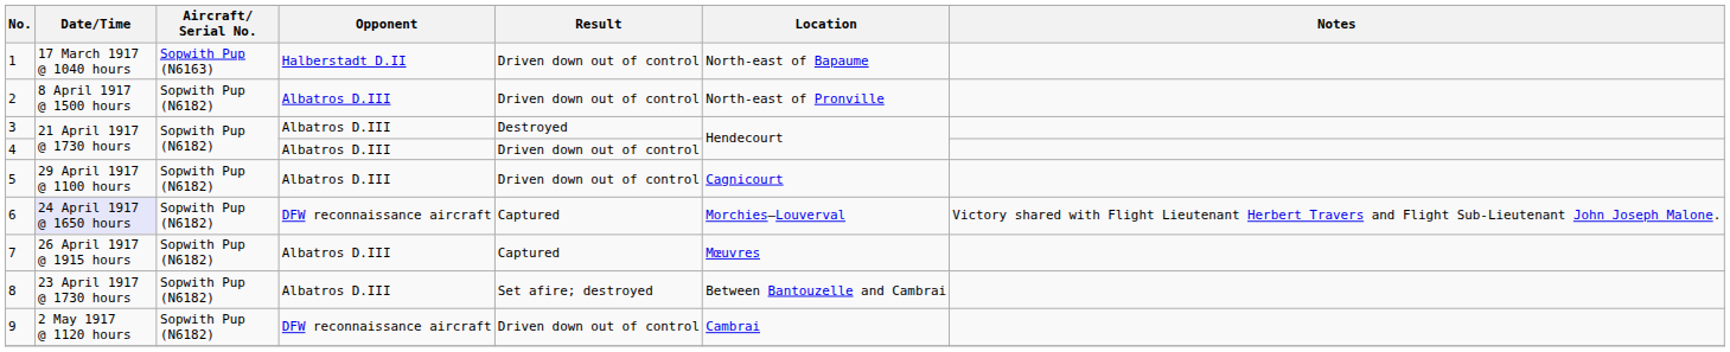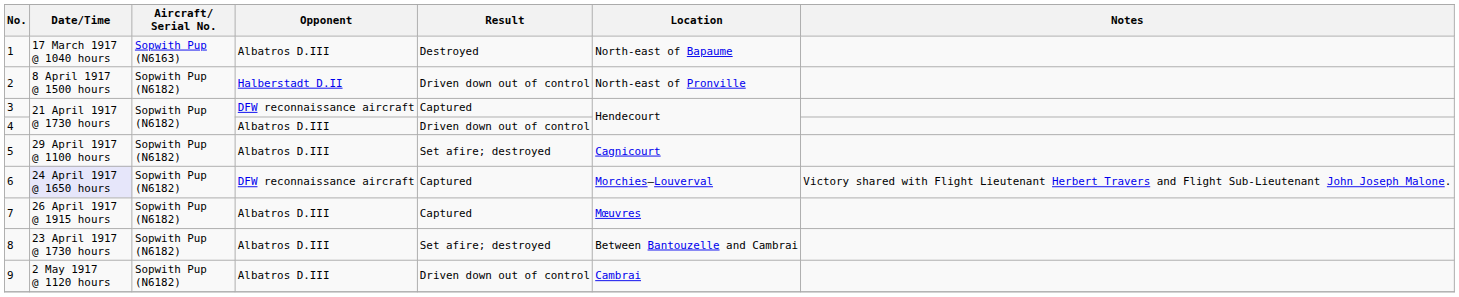 <table class="wikitable" style="font-size:90%;">
 <tr>
 </tr>
 <tr>
 <th>No.</th>
 <th width="105">Date/Time</th>
 <th width="105">Aircraft/<br>Serial No.</th>
 <th>Opponent</th>
 <th>Result</th>
 <th>Location</th>
 <th>Notes</th>
 </tr>
 <tr>
 <td>1</td>
 <td>17 March 1917<br>@ 1040 hours</td>
 <td><a href='#'>Sopwith Pup</a><br>(N6163)</td>
-<td><a href='#'>Halberstadt D.II</a></td>
-<td>Driven down out of control</td>
+<td>Albatros D.III</td>
+<td>Destroyed</td>
 <td>North-east of <a href='#'>Bapaume</a></td>
 <td></td>
 </tr>
 <tr>
 <td>2</td>
 <td>8 April 1917<br>@ 1500 hours</td>
 <td>Sopwith Pup<br>(N6182)</td>
-<td><a href='#'>Albatros D.III</a></td>
+<td><a href='#'>Halberstadt D.II</a></td>
 <td>Driven down out of control</td>
 <td>North-east of <a href='#'>Pronville</a></td>
 <td></td>
 </tr>
 <tr>
 <td>3</td>
 <td rowspan="2">21 April 1917<br>@ 1730 hours</td>
 <td rowspan="2">Sopwith Pup<br>(N6182)</td>
-<td>Albatros D.III</td>
-<td>Destroyed</td>
+<td><a href='#'>DFW</a> reconnaissance aircraft</td>
+<td>Captured</td>
 <td rowspan="2">Hendecourt</td>
 <td></td>
 </tr>
 <tr>
 <td>4</td>
 <td>Albatros D.III</td>
 <td>Driven down out of control</td>
 <td></td>
 </tr>
 <tr>
 <td>5</td>
 <td>29 April 1917<br>@ 1100 hours</td>
 <td>Sopwith Pup<br>(N6182)</td>
 <td>Albatros D.III</td>
-<td>Driven down out of control</td>
+<td>Set afire; destroyed</td>
 <td><a href='#'>Cagnicourt</a></td>
 <td></td>
 </tr>
 <tr>
 <td>6</td>
 <td style="background: lavender;">24 April 1917<br>@ 1650 hours</td>
 <td>Sopwith Pup<br>(N6182)</td>
 <td><a href='#'>DFW</a> reconnaissance aircraft</td>
 <td>Captured</td>
 <td><a href='#'>Morchies</a>—<a href='#'>Louverval</a></td>
 <td>Victory shared with Flight Lieutenant <a href='#'>Herbert Travers</a> and Flight Sub-Lieutenant <a href='#'>John Joseph Malone</a>.</td>
 </tr>
 <tr>
 <td>7</td>
 <td>26 April 1917<br>@ 1915 hours</td>
 <td>Sopwith Pup<br>(N6182)</td>
 <td>Albatros D.III</td>
 <td>Captured</td>
 <td><a href='#'>Mœuvres</a></td>
 <td></td>
 </tr>
 <tr>
 <td>8</td>
 <td>23 April 1917<br>@ 1730 hours</td>
 <td>Sopwith Pup<br>(N6182)</td>
 <td>Albatros D.III</td>
 <td>Set afire; destroyed</td>
 <td>Between <a href='#'>Bantouzelle</a> and Cambrai</td>
 <td></td>
 </tr>
 <tr>
 <td>9</td>
 <td>2 May 1917<br>@ 1120 hours</td>
 <td>Sopwith Pup<br>(N6182)</td>
-<td><a href='#'>DFW</a> reconnaissance aircraft</td>
+<td>Albatros D.III</td>
 <td>Driven down out of control</td>
 <td><a href='#'>Cambrai</a></td>
 <td></td>
 </tr>
 <tr>
 </tr>
 </table>
